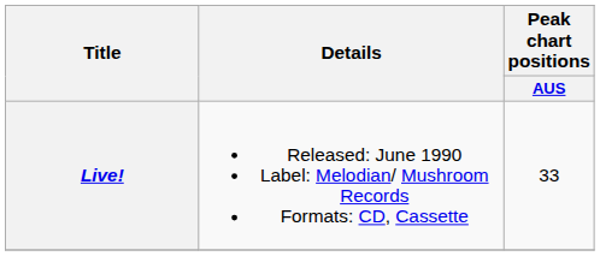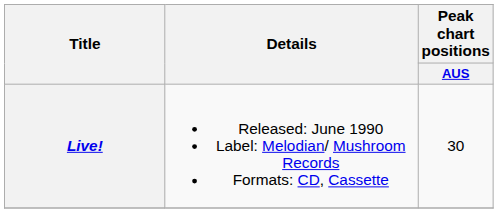 <table class="wikitable plainrowheaders" style="text-align:center;">
 <tr>
 <th scope="col" rowspan="2" style="width:10em;">Title</th>
 <th scope="col" rowspan="2" style="width:16em;">Details</th>
 <th scope="col" colspan="1">Peak chart positions</th>
 </tr>
 <tr>
 <th scope="col" style="width:3em;font-size:85%;"><a href='#'>AUS</a><br></th>
 </tr>
 <tr>
 <th scope="row"><em><a href='#'>Live!</a></em></th>
 <td><br><ul><li>Released: June 1990</li><li>Label: <a href='#'>Melodian</a>/ <a href='#'>Mushroom Records</a></li><li>Formats: <a href='#'>CD</a>, <a href='#'>Cassette</a></li></ul></td>
-<td>33</td>
+<td>30</td>
 </tr>
 <tr>
 </tr>
 </table>
